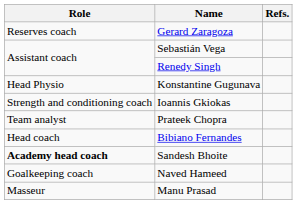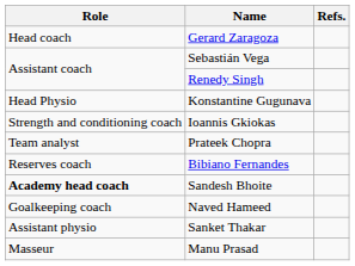 <table class="wikitable">
 <tr>
 <th>Role</th>
 <th>Name</th>
 <th>Refs.</th>
 </tr>
 <tr>
-<td>Reserves coach</td>
+<td>Head coach</td>
 <td> <a href='#'>Gerard Zaragoza</a></td>
 <td></td>
 </tr>
 <tr>
 <td rowspan="2">Assistant coach</td>
 <td> Sebastián Vega</td>
 <td></td>
 </tr>
 <tr>
 <td> <a href='#'>Renedy Singh</a></td>
 <td></td>
 </tr>
 <tr>
 <td>Head Physio</td>
 <td> Konstantine Gugunava</td>
 <td></td>
 </tr>
 <tr>
 <td>Strength and conditioning coach</td>
 <td> Ioannis Gkiokas</td>
 <td></td>
 </tr>
 <tr>
 <td>Team analyst</td>
 <td> Prateek Chopra</td>
 <td></td>
 </tr>
 <tr>
-<td>Head coach</td>
+<td>Reserves coach</td>
 <td> <a href='#'>Bibiano Fernandes</a></td>
 <td></td>
 </tr>
 <tr>
 <td><strong>Academy head coach</strong></td>
 <td> Sandesh Bhoite</td>
 <td></td>
 </tr>
 <tr>
 <td>Goalkeeping coach</td>
 <td> Naved Hameed</td>
 <td></td>
 </tr>
 <tr>
+<td>Assistant physio</td>
+<td> Sanket Thakar</td>
+<td></td>
+</tr>
+<tr>
 <td>Masseur</td>
 <td> Manu Prasad</td>
 <td></td>
 </tr>
 </table>
